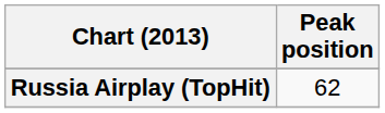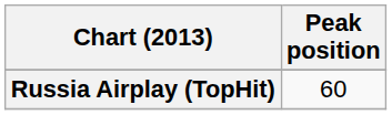 <table class="wikitable sortable plainrowheaders">
 <tr>
 <th scope="col">Chart (2013)</th>
 <th scope="col">Peak<br>position</th>
 </tr>
 <tr>
 </tr>
 <tr>
 <th scope="row">Russia Airplay (TopHit)</th>
-<td style="text-align:center;">62</td>
+<td style="text-align:center;">60</td>
 </tr>
 <tr>
 </tr>
 </table>
